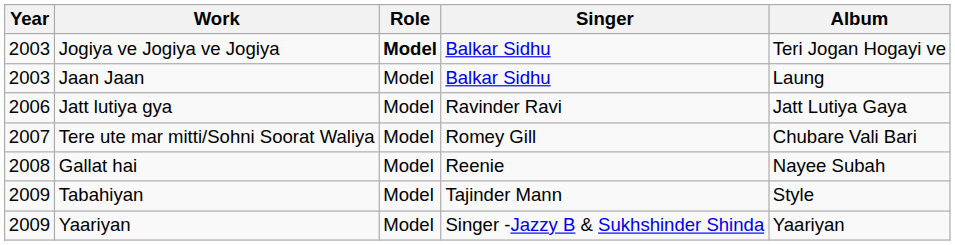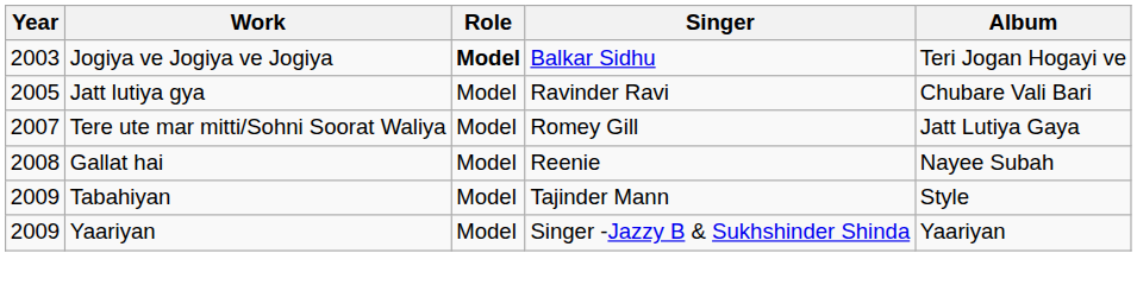 <table class="wikitable sortable">
 <tr>
 <th>Year</th>
 <th>Work</th>
 <th>Role</th>
 <th>Singer</th>
 <th>Album</th>
 </tr>
 <tr>
 <td>2003</td>
 <td>Jogiya ve Jogiya ve Jogiya</td>
 <td><strong>Model</strong></td>
 <td><a href='#'>Balkar Sidhu</a></td>
 <td>Teri Jogan Hogayi ve</td>
 </tr>
 <tr>
-<td>2003</td>
-<td>Jaan Jaan</td>
-<td>Model</td>
-<td><a href='#'>Balkar Sidhu</a></td>
-<td>Laung</td>
-</tr>
-<tr>
-<td>2006</td>
+<td>2005</td>
 <td>Jatt lutiya gya</td>
 <td>Model</td>
 <td>Ravinder Ravi</td>
-<td>Jatt Lutiya Gaya</td>
+<td>Chubare Vali Bari</td>
 </tr>
 <tr>
 <td>2007</td>
 <td>Tere ute mar mitti/Sohni Soorat Waliya</td>
 <td>Model</td>
 <td>Romey Gill</td>
-<td>Chubare Vali Bari</td>
+<td>Jatt Lutiya Gaya</td>
 </tr>
 <tr>
 <td>2008</td>
 <td>Gallat hai</td>
 <td>Model</td>
 <td>Reenie</td>
 <td>Nayee Subah</td>
 </tr>
 <tr>
 <td>2009</td>
 <td>Tabahiyan</td>
 <td>Model</td>
 <td>Tajinder Mann</td>
 <td>Style</td>
 </tr>
 <tr>
 <td>2009</td>
 <td>Yaariyan</td>
 <td>Model</td>
 <td>Singer -<a href='#'>Jazzy B</a> & <a href='#'>Sukhshinder Shinda</a></td>
 <td>Yaariyan</td>
 </tr>
 </table>
